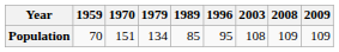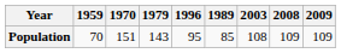 <table class="wikitable" style="text-align:right">
 <tr>
 <th>Year</th>
 <th>1959</th>
 <th>1970</th>
 <th>1979</th>
+<th>1996</th>
 <th>1989</th>
-<th>1996</th>
 <th>2003</th>
 <th>2008</th>
 <th>2009</th>
 </tr>
 <tr>
 <th>Population</th>
 <td>70</td>
 <td>151</td>
-<td>134</td>
+<td>143</td>
+<td>95</td>
 <td>85</td>
-<td>95</td>
 <td>108</td>
 <td>109</td>
 <td>109</td>
 </tr>
 </table>
